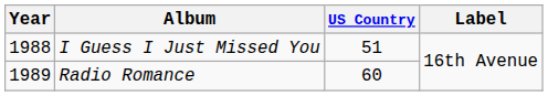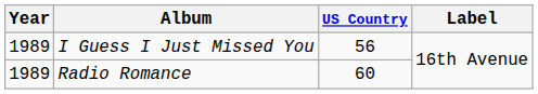 <table class="wikitable">
 <tr>
 <th>Year</th>
 <th>Album</th>
 <th><small><a href='#'>US Country</a></small></th>
 <th>Label</th>
 </tr>
 <tr>
-<td>1988</td>
+<td>1989</td>
 <td><em>I Guess I Just Missed You</em></td>
-<td align="center">51</td>
+<td align="center">56</td>
 <td rowspan="2">16th Avenue</td>
 </tr>
 <tr>
 <td>1989</td>
 <td><em>Radio Romance</em></td>
 <td align="center">60</td>
 </tr>
 </table>
